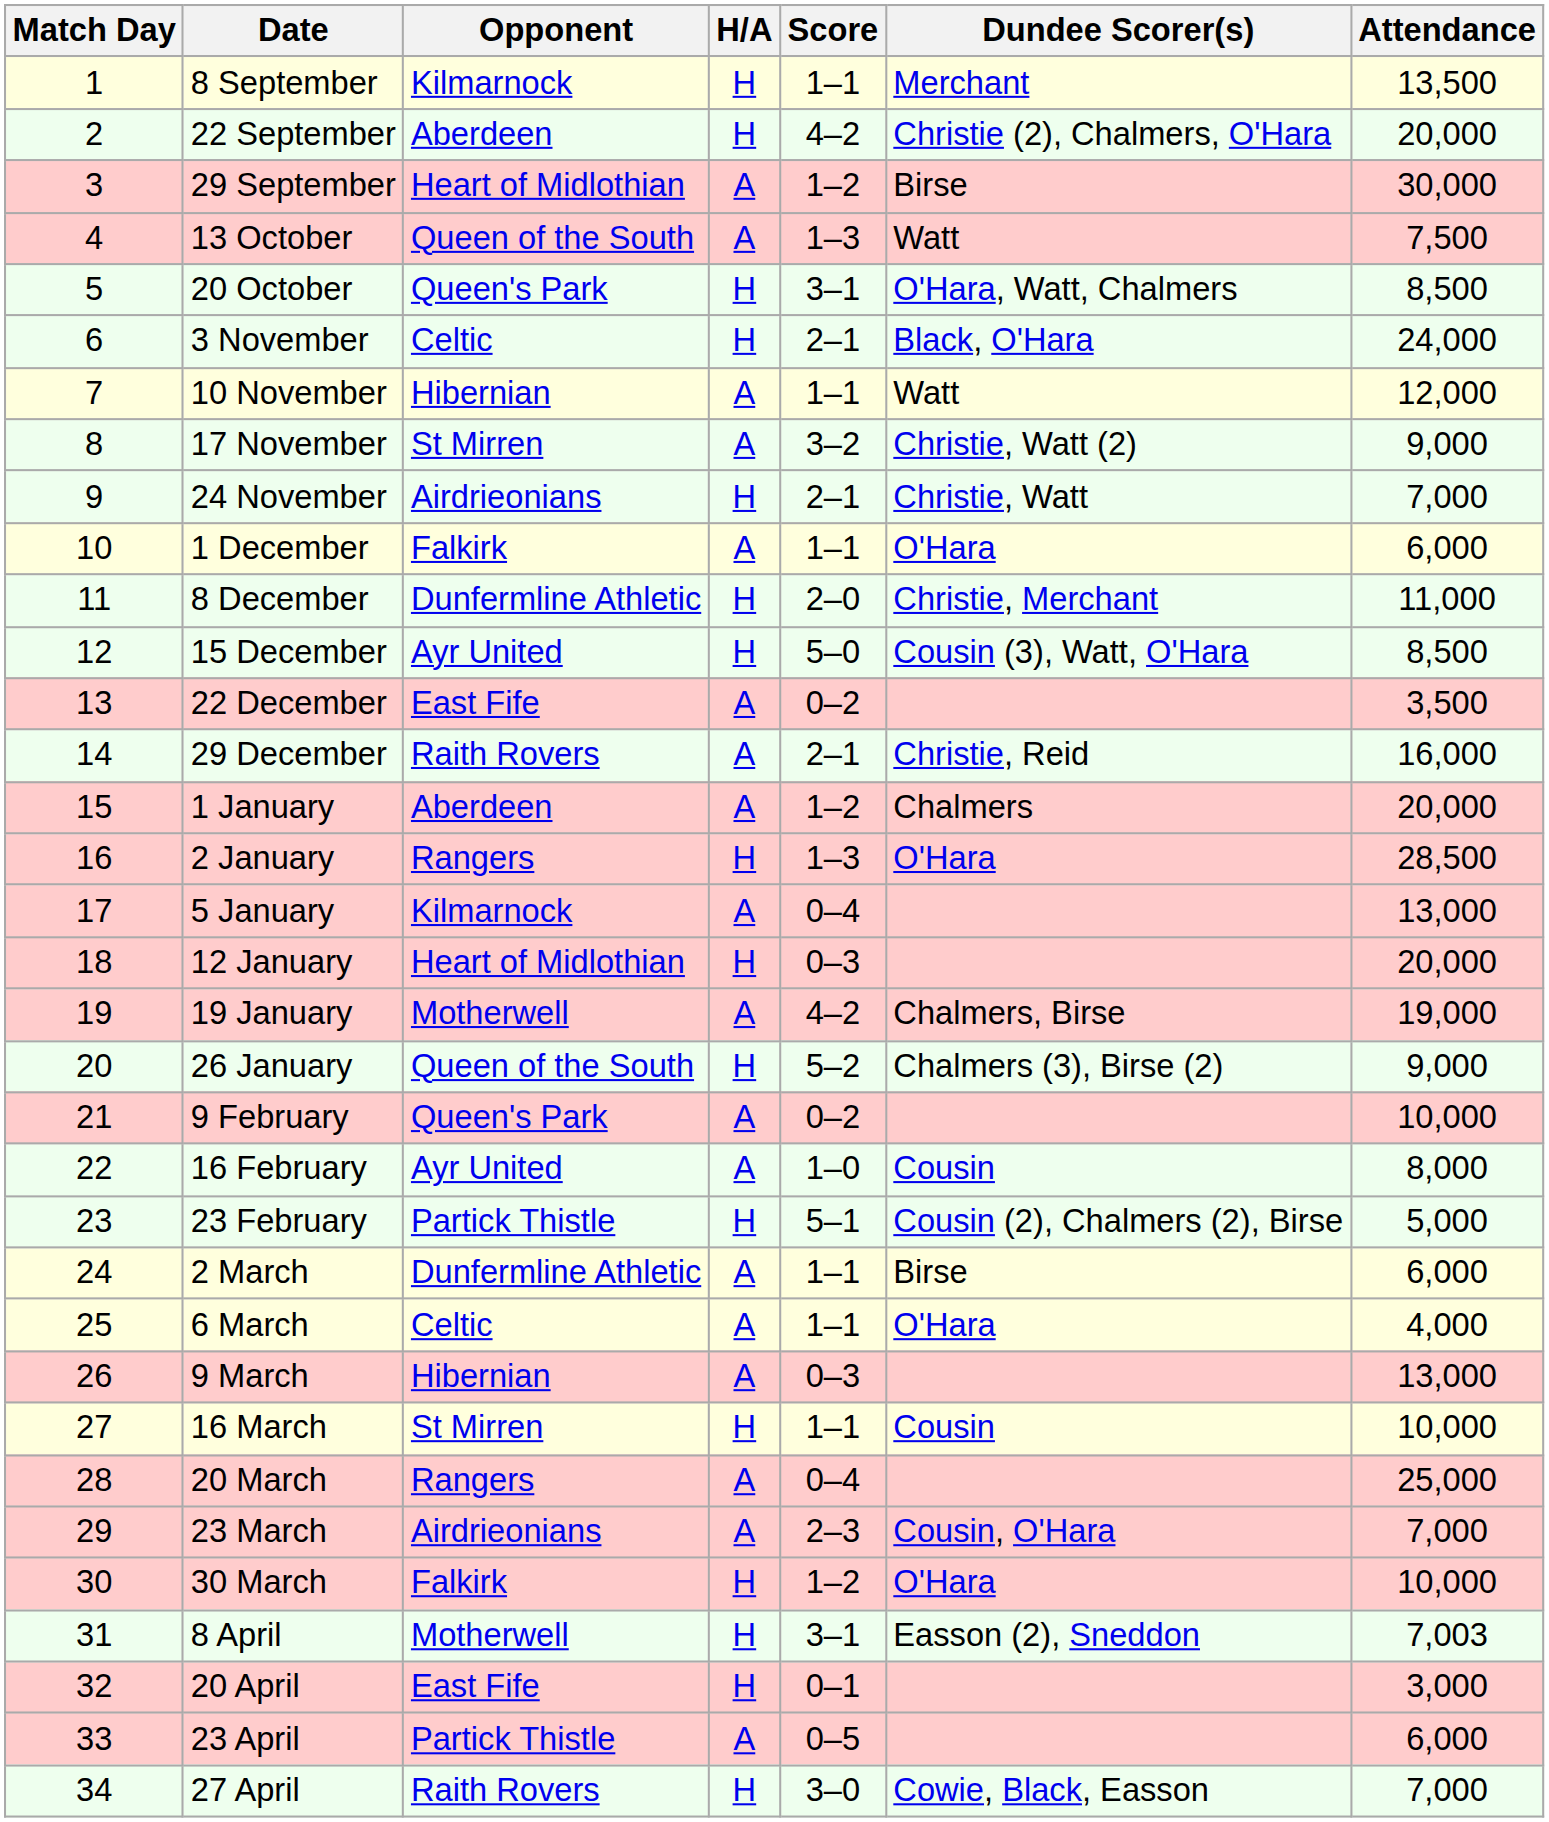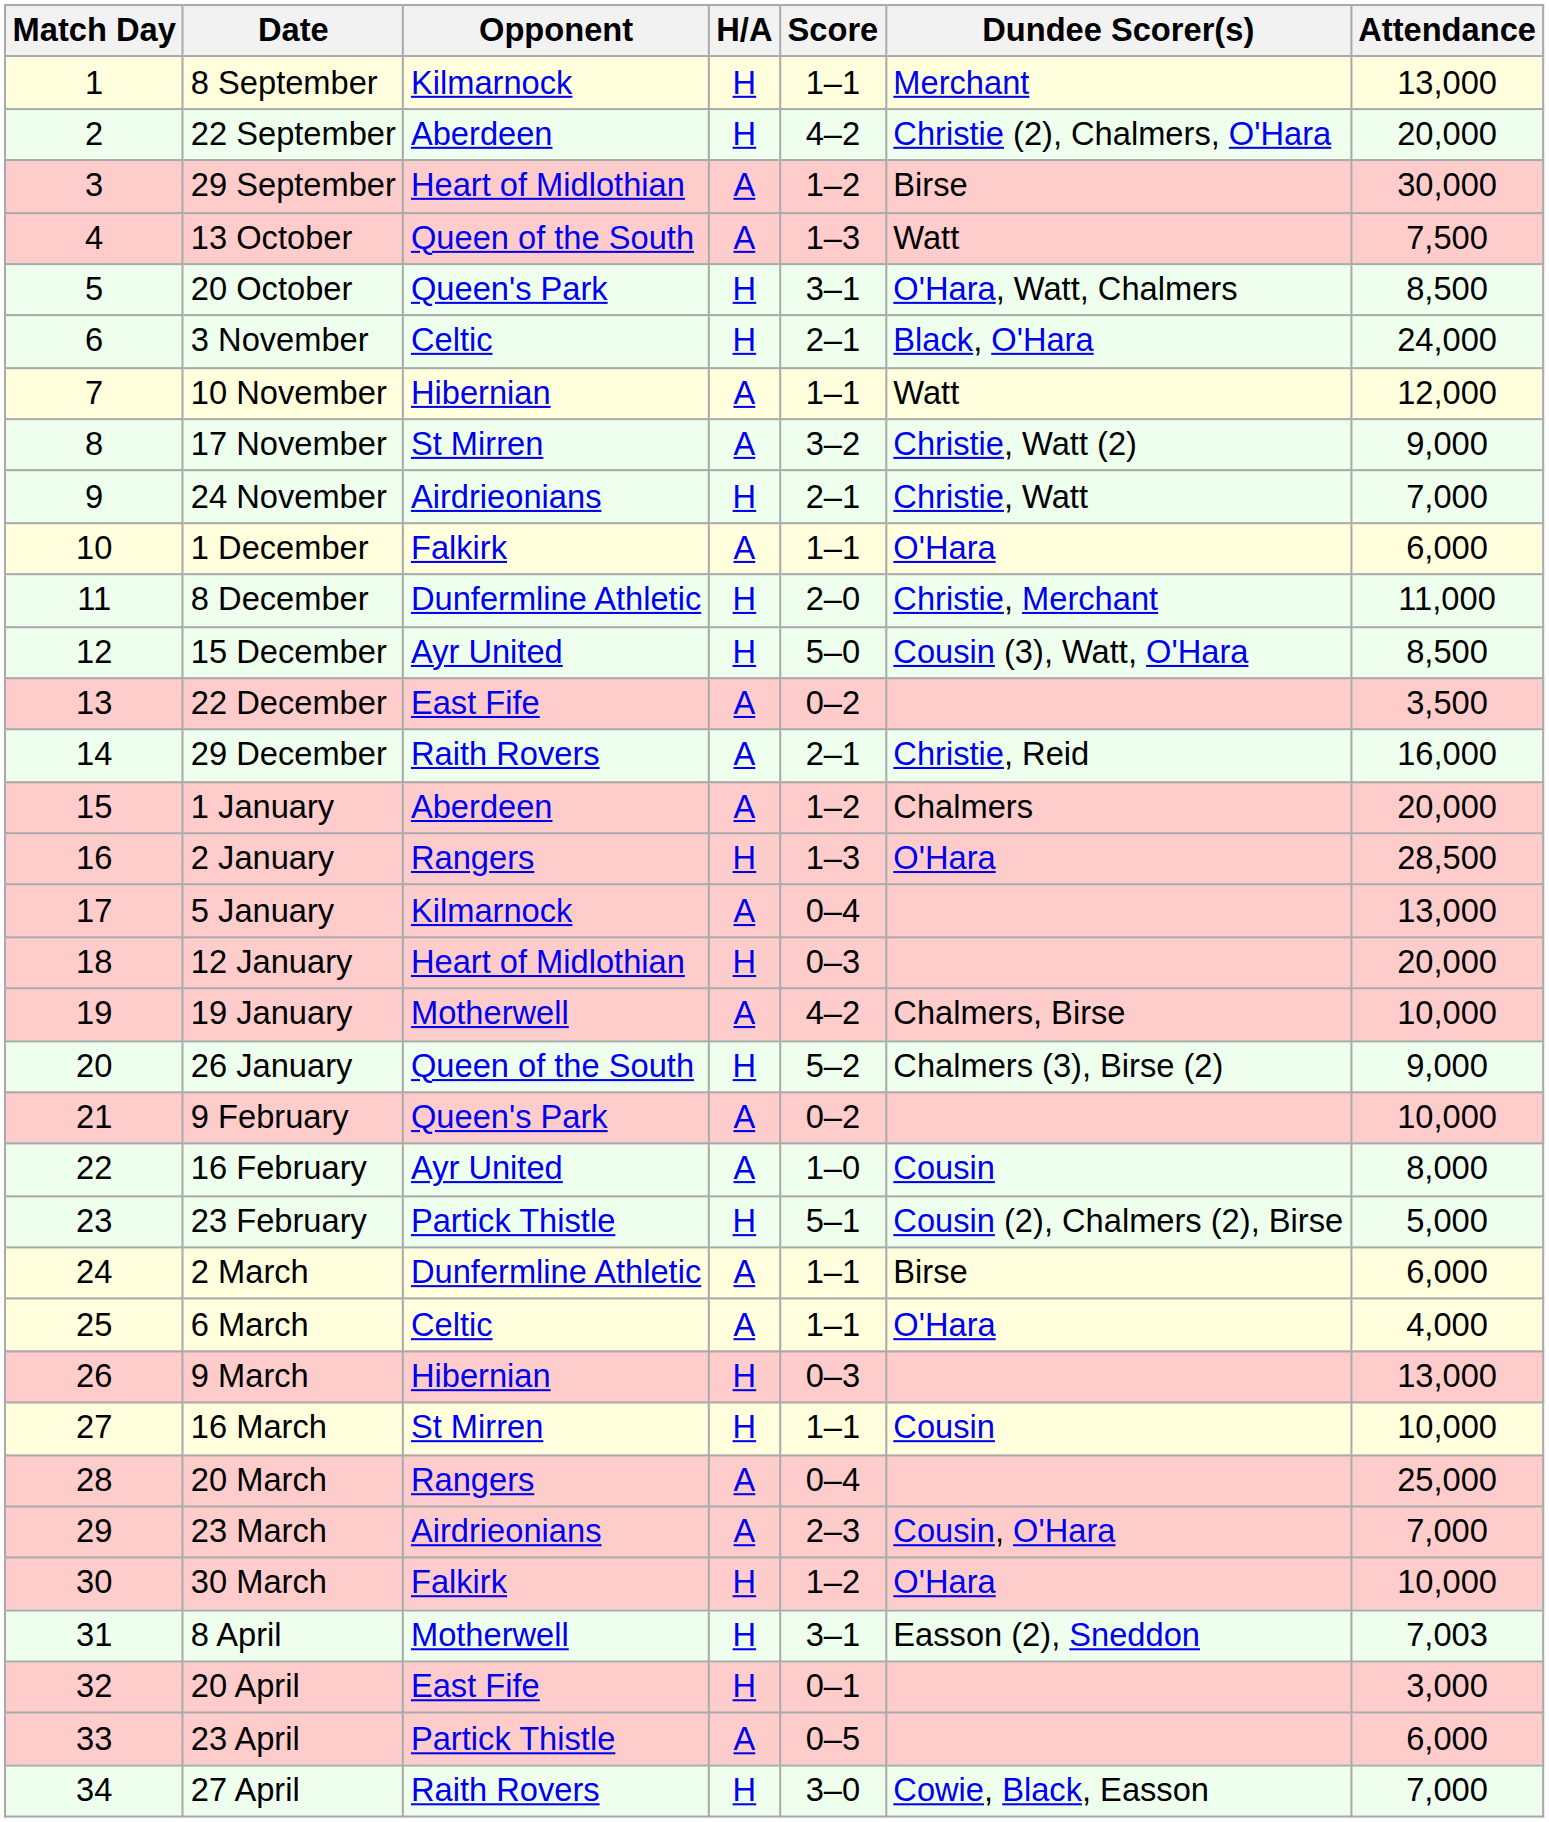 <table class="wikitable" style="text-align:center">
 <tr>
 <th>Match Day</th>
 <th>Date</th>
 <th>Opponent</th>
 <th>H/A</th>
 <th>Score</th>
 <th>Dundee Scorer(s)</th>
 <th>Attendance</th>
 </tr>
 <tr bgcolor="#FFFFDD">
 <td>1</td>
 <td align="left">8 September</td>
 <td align="left"><a href='#'>Kilmarnock</a></td>
 <td><a href='#'>H</a></td>
 <td>1–1</td>
 <td align="left"><a href='#'>Merchant</a></td>
-<td>13,500</td>
+<td>13,000</td>
 </tr>
 <tr bgcolor="#EEFFEE">
 <td>2</td>
 <td align="left">22 September</td>
 <td align="left"><a href='#'>Aberdeen</a></td>
 <td><a href='#'>H</a></td>
 <td>4–2</td>
 <td align="left"><a href='#'>Christie</a> (2), Chalmers, <a href='#'>O'Hara</a></td>
 <td>20,000</td>
 </tr>
 <tr bgcolor="#FFCCCC">
 <td>3</td>
 <td align="left">29 September</td>
 <td align="left"><a href='#'>Heart of Midlothian</a></td>
 <td><a href='#'>A</a></td>
 <td>1–2</td>
 <td align="left">Birse</td>
 <td>30,000</td>
 </tr>
 <tr bgcolor="#FFCCCC">
 <td>4</td>
 <td align="left">13 October</td>
 <td align="left"><a href='#'>Queen of the South</a></td>
 <td><a href='#'>A</a></td>
 <td>1–3</td>
 <td align="left">Watt</td>
 <td>7,500</td>
 </tr>
 <tr bgcolor="#EEFFEE">
 <td>5</td>
 <td align="left">20 October</td>
 <td align="left"><a href='#'>Queen's Park</a></td>
 <td><a href='#'>H</a></td>
 <td>3–1</td>
 <td align="left"><a href='#'>O'Hara</a>, Watt, Chalmers</td>
 <td>8,500</td>
 </tr>
 <tr bgcolor="#EEFFEE">
 <td>6</td>
 <td align="left">3 November</td>
 <td align="left"><a href='#'>Celtic</a></td>
 <td><a href='#'>H</a></td>
 <td>2–1</td>
 <td align="left"><a href='#'>Black</a>, <a href='#'>O'Hara</a></td>
 <td>24,000</td>
 </tr>
 <tr bgcolor="#FFFFDD">
 <td>7</td>
 <td align="left">10 November</td>
 <td align="left"><a href='#'>Hibernian</a></td>
 <td><a href='#'>A</a></td>
 <td>1–1</td>
 <td align="left">Watt</td>
 <td>12,000</td>
 </tr>
 <tr bgcolor="#EEFFEE">
 <td>8</td>
 <td align="left">17 November</td>
 <td align="left"><a href='#'>St Mirren</a></td>
 <td><a href='#'>A</a></td>
 <td>3–2</td>
 <td align="left"><a href='#'>Christie</a>, Watt (2)</td>
 <td>9,000</td>
 </tr>
 <tr bgcolor="#EEFFEE">
 <td>9</td>
 <td align="left">24 November</td>
 <td align="left"><a href='#'>Airdrieonians</a></td>
 <td><a href='#'>H</a></td>
 <td>2–1</td>
 <td align="left"><a href='#'>Christie</a>, Watt</td>
 <td>7,000</td>
 </tr>
 <tr bgcolor="#FFFFDD">
 <td>10</td>
 <td align="left">1 December</td>
 <td align="left"><a href='#'>Falkirk</a></td>
 <td><a href='#'>A</a></td>
 <td>1–1</td>
 <td align="left"><a href='#'>O'Hara</a></td>
 <td>6,000</td>
 </tr>
 <tr bgcolor="#EEFFEE">
 <td>11</td>
 <td align="left">8 December</td>
 <td align="left"><a href='#'>Dunfermline Athletic</a></td>
 <td><a href='#'>H</a></td>
 <td>2–0</td>
 <td align="left"><a href='#'>Christie</a>, <a href='#'>Merchant</a></td>
 <td>11,000</td>
 </tr>
 <tr bgcolor="#EEFFEE">
 <td>12</td>
 <td align="left">15 December</td>
 <td align="left"><a href='#'>Ayr United</a></td>
 <td><a href='#'>H</a></td>
 <td>5–0</td>
 <td align="left"><a href='#'>Cousin</a> (3), Watt, <a href='#'>O'Hara</a></td>
 <td>8,500</td>
 </tr>
 <tr bgcolor="#FFCCCC">
 <td>13</td>
 <td align="left">22 December</td>
 <td align="left"><a href='#'>East Fife</a></td>
 <td><a href='#'>A</a></td>
 <td>0–2</td>
 <td align="left"></td>
 <td>3,500</td>
 </tr>
 <tr bgcolor="#EEFFEE">
 <td>14</td>
 <td align="left">29 December</td>
 <td align="left"><a href='#'>Raith Rovers</a></td>
 <td><a href='#'>A</a></td>
 <td>2–1</td>
 <td align="left"><a href='#'>Christie</a>, Reid</td>
 <td>16,000</td>
 </tr>
 <tr bgcolor="#FFCCCC">
 <td>15</td>
 <td align="left">1 January</td>
 <td align="left"><a href='#'>Aberdeen</a></td>
 <td><a href='#'>A</a></td>
 <td>1–2</td>
 <td align="left">Chalmers</td>
 <td>20,000</td>
 </tr>
 <tr bgcolor="#FFCCCC">
 <td>16</td>
 <td align="left">2 January</td>
 <td align="left"><a href='#'>Rangers</a></td>
 <td><a href='#'>H</a></td>
 <td>1–3</td>
 <td align="left"><a href='#'>O'Hara</a></td>
 <td>28,500</td>
 </tr>
 <tr bgcolor="#FFCCCC">
 <td>17</td>
 <td align="left">5 January</td>
 <td align="left"><a href='#'>Kilmarnock</a></td>
 <td><a href='#'>A</a></td>
 <td>0–4</td>
 <td align="left"></td>
 <td>13,000</td>
 </tr>
 <tr bgcolor="#FFCCCC">
 <td>18</td>
 <td align="left">12 January</td>
 <td align="left"><a href='#'>Heart of Midlothian</a></td>
 <td><a href='#'>H</a></td>
 <td>0–3</td>
 <td align="left"></td>
 <td>20,000</td>
 </tr>
 <tr bgcolor="#FFCCCC">
 <td>19</td>
 <td align="left">19 January</td>
 <td align="left"><a href='#'>Motherwell</a></td>
 <td><a href='#'>A</a></td>
 <td>4–2</td>
 <td align="left">Chalmers, Birse</td>
-<td>19,000</td>
+<td>10,000</td>
 </tr>
 <tr bgcolor="#EEFFEE">
 <td>20</td>
 <td align="left">26 January</td>
 <td align="left"><a href='#'>Queen of the South</a></td>
 <td><a href='#'>H</a></td>
 <td>5–2</td>
 <td align="left">Chalmers (3), Birse (2)</td>
 <td>9,000</td>
 </tr>
 <tr bgcolor="#FFCCCC">
 <td>21</td>
 <td align="left">9 February</td>
 <td align="left"><a href='#'>Queen's Park</a></td>
 <td><a href='#'>A</a></td>
 <td>0–2</td>
 <td align="left"></td>
 <td>10,000</td>
 </tr>
 <tr bgcolor="#EEFFEE">
 <td>22</td>
 <td align="left">16 February</td>
 <td align="left"><a href='#'>Ayr United</a></td>
 <td><a href='#'>A</a></td>
 <td>1–0</td>
 <td align="left"><a href='#'>Cousin</a></td>
 <td>8,000</td>
 </tr>
 <tr bgcolor="#EEFFEE">
 <td>23</td>
 <td align="left">23 February</td>
 <td align="left"><a href='#'>Partick Thistle</a></td>
 <td><a href='#'>H</a></td>
 <td>5–1</td>
 <td align="left"><a href='#'>Cousin</a> (2), Chalmers (2), Birse</td>
 <td>5,000</td>
 </tr>
 <tr bgcolor="#FFFFDD">
 <td>24</td>
 <td align="left">2 March</td>
 <td align="left"><a href='#'>Dunfermline Athletic</a></td>
 <td><a href='#'>A</a></td>
 <td>1–1</td>
 <td align="left">Birse</td>
 <td>6,000</td>
 </tr>
 <tr bgcolor="#FFFFDD">
 <td>25</td>
 <td align="left">6 March</td>
 <td align="left"><a href='#'>Celtic</a></td>
 <td><a href='#'>A</a></td>
 <td>1–1</td>
 <td align="left"><a href='#'>O'Hara</a></td>
 <td>4,000</td>
 </tr>
 <tr bgcolor="#FFCCCC">
 <td>26</td>
 <td align="left">9 March</td>
 <td align="left"><a href='#'>Hibernian</a></td>
-<td><a href='#'>A</a></td>
+<td><a href='#'>H</a></td>
 <td>0–3</td>
 <td align="left"></td>
 <td>13,000</td>
 </tr>
 <tr bgcolor="#FFFFDD">
 <td>27</td>
 <td align="left">16 March</td>
 <td align="left"><a href='#'>St Mirren</a></td>
 <td><a href='#'>H</a></td>
 <td>1–1</td>
 <td align="left"><a href='#'>Cousin</a></td>
 <td>10,000</td>
 </tr>
 <tr bgcolor="#FFCCCC">
 <td>28</td>
 <td align="left">20 March</td>
 <td align="left"><a href='#'>Rangers</a></td>
 <td><a href='#'>A</a></td>
 <td>0–4</td>
 <td align="left"></td>
 <td>25,000</td>
 </tr>
 <tr bgcolor="#FFCCCC">
 <td>29</td>
 <td align="left">23 March</td>
 <td align="left"><a href='#'>Airdrieonians</a></td>
 <td><a href='#'>A</a></td>
 <td>2–3</td>
 <td align="left"><a href='#'>Cousin</a>, <a href='#'>O'Hara</a></td>
 <td>7,000</td>
 </tr>
 <tr bgcolor="#FFCCCC">
 <td>30</td>
 <td align="left">30 March</td>
 <td align="left"><a href='#'>Falkirk</a></td>
 <td><a href='#'>H</a></td>
 <td>1–2</td>
 <td align="left"><a href='#'>O'Hara</a></td>
 <td>10,000</td>
 </tr>
 <tr bgcolor="#EEFFEE">
 <td>31</td>
 <td align="left">8 April</td>
 <td align="left"><a href='#'>Motherwell</a></td>
 <td><a href='#'>H</a></td>
 <td>3–1</td>
 <td align="left">Easson (2), <a href='#'>Sneddon</a></td>
 <td>7,003</td>
 </tr>
 <tr bgcolor="#FFCCCC">
 <td>32</td>
 <td align="left">20 April</td>
 <td align="left"><a href='#'>East Fife</a></td>
 <td><a href='#'>H</a></td>
 <td>0–1</td>
 <td align="left"></td>
 <td>3,000</td>
 </tr>
 <tr bgcolor="#FFCCCC">
 <td>33</td>
 <td align="left">23 April</td>
 <td align="left"><a href='#'>Partick Thistle</a></td>
 <td><a href='#'>A</a></td>
 <td>0–5</td>
 <td align="left"></td>
 <td>6,000</td>
 </tr>
 <tr bgcolor="#EEFFEE">
 <td>34</td>
 <td align="left">27 April</td>
 <td align="left"><a href='#'>Raith Rovers</a></td>
 <td><a href='#'>H</a></td>
 <td>3–0</td>
 <td align="left"><a href='#'>Cowie</a>, <a href='#'>Black</a>, Easson</td>
 <td>7,000</td>
 </tr>
 </table>
